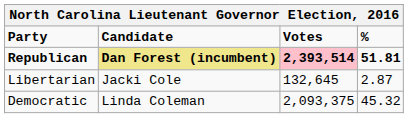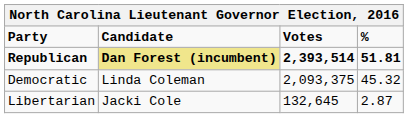 <table class="wikitable">
 <tr>
 <th colspan="4">North Carolina Lieutenant Governor Election, 2016</th>
 </tr>
 <tr>
 <td><strong>Party</strong></td>
 <td><strong>Candidate</strong></td>
 <td><strong>Votes</strong></td>
 <td><strong>%</strong></td>
 </tr>
 <tr>
 <td><strong>Republican</strong></td>
 <td style="background: khaki;"><strong>Dan Forest</strong> <strong>(incumbent)</strong></td>
-<td style="background: pink;"><strong>2,393,514</strong></td>
+<td><strong>2,393,514</strong></td>
 <td><strong>51.81</strong></td>
+</tr>
+<tr>
+<td>Democratic</td>
+<td>Linda Coleman</td>
+<td>2,093,375</td>
+<td>45.32</td>
 </tr>
 <tr>
 <td>Libertarian</td>
 <td>Jacki Cole</td>
 <td>132,645</td>
 <td>2.87</td>
 </tr>
-<tr>
-<td>Democratic</td>
-<td>Linda Coleman</td>
-<td>2,093,375</td>
-<td>45.32</td>
-</tr>
 </table>
